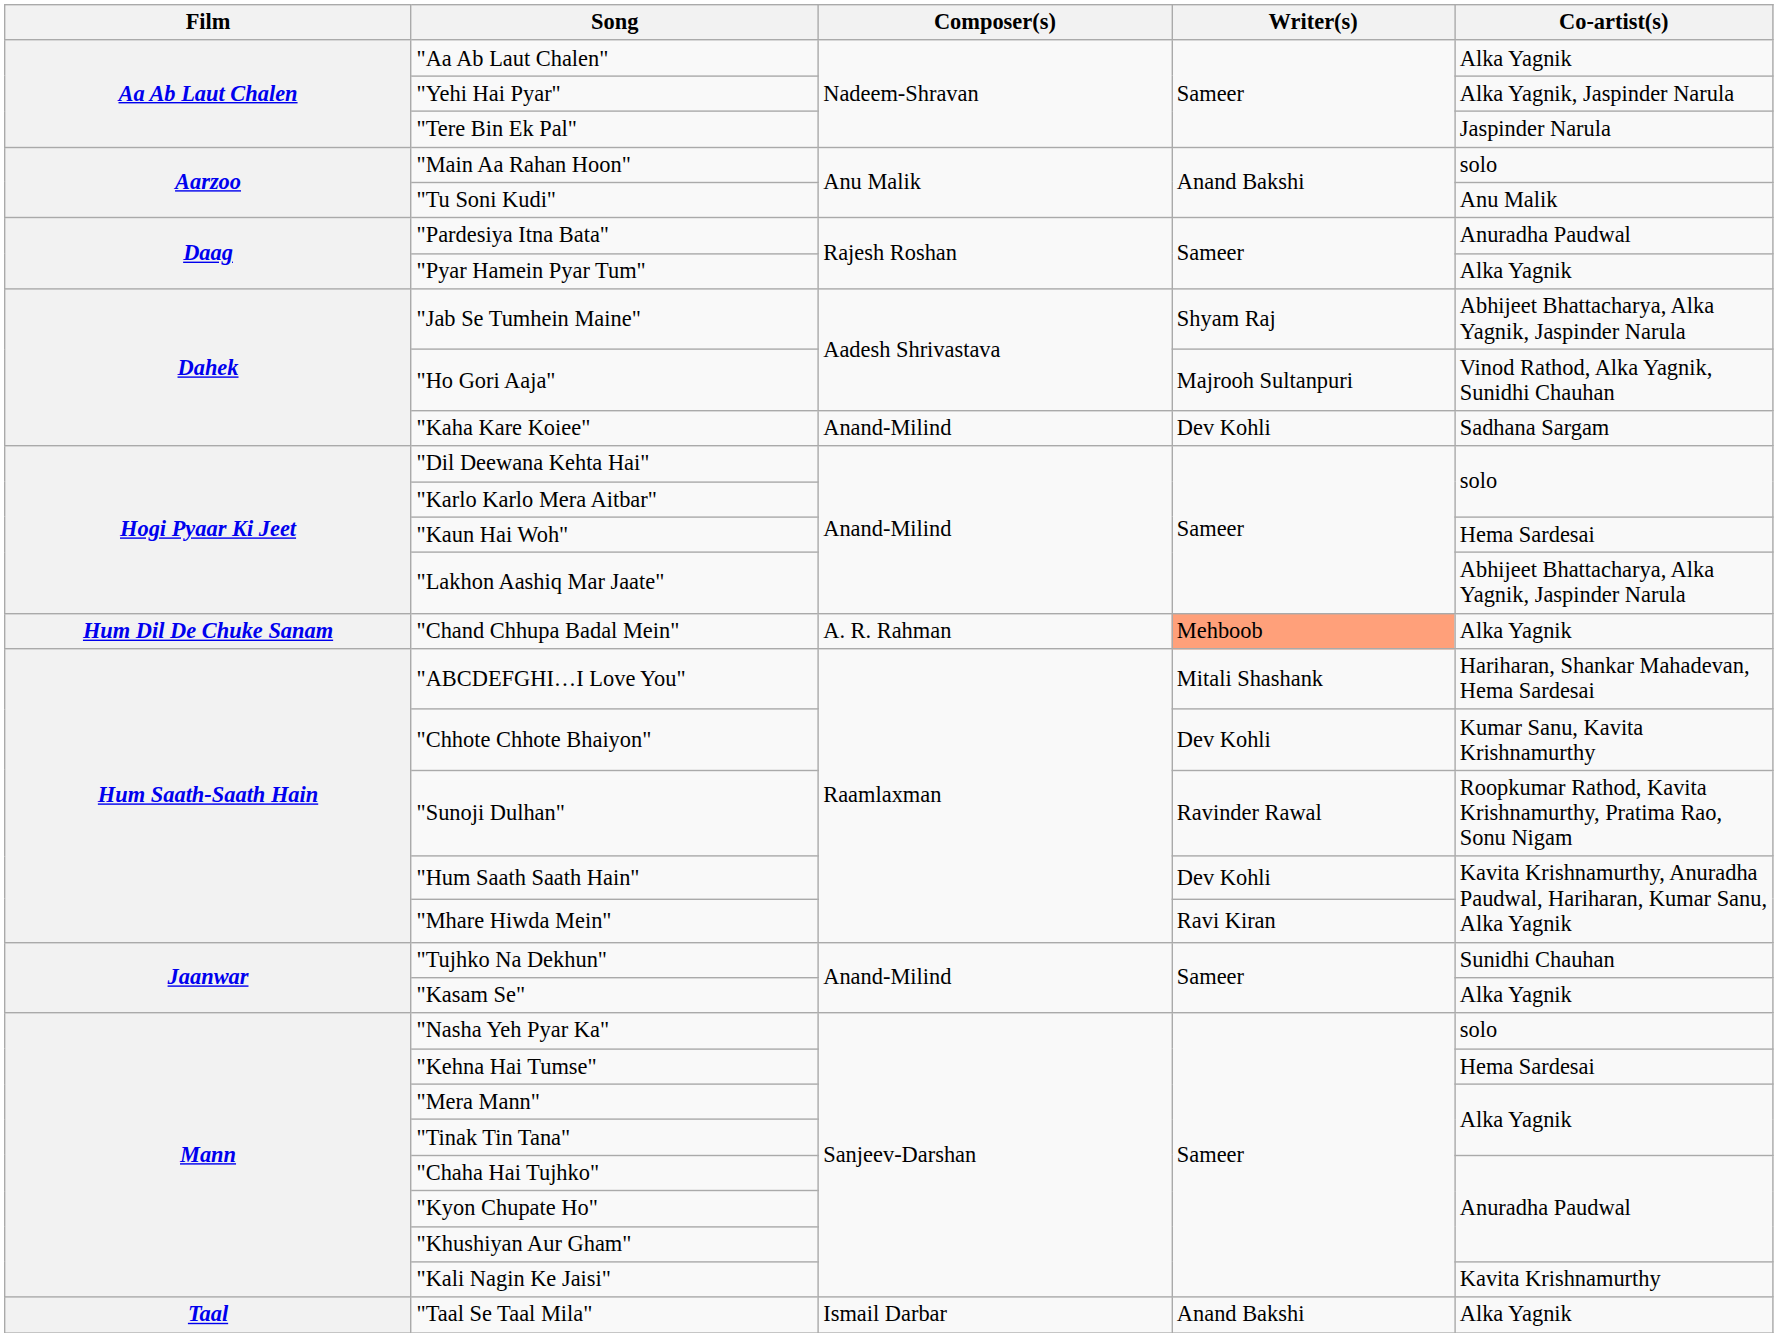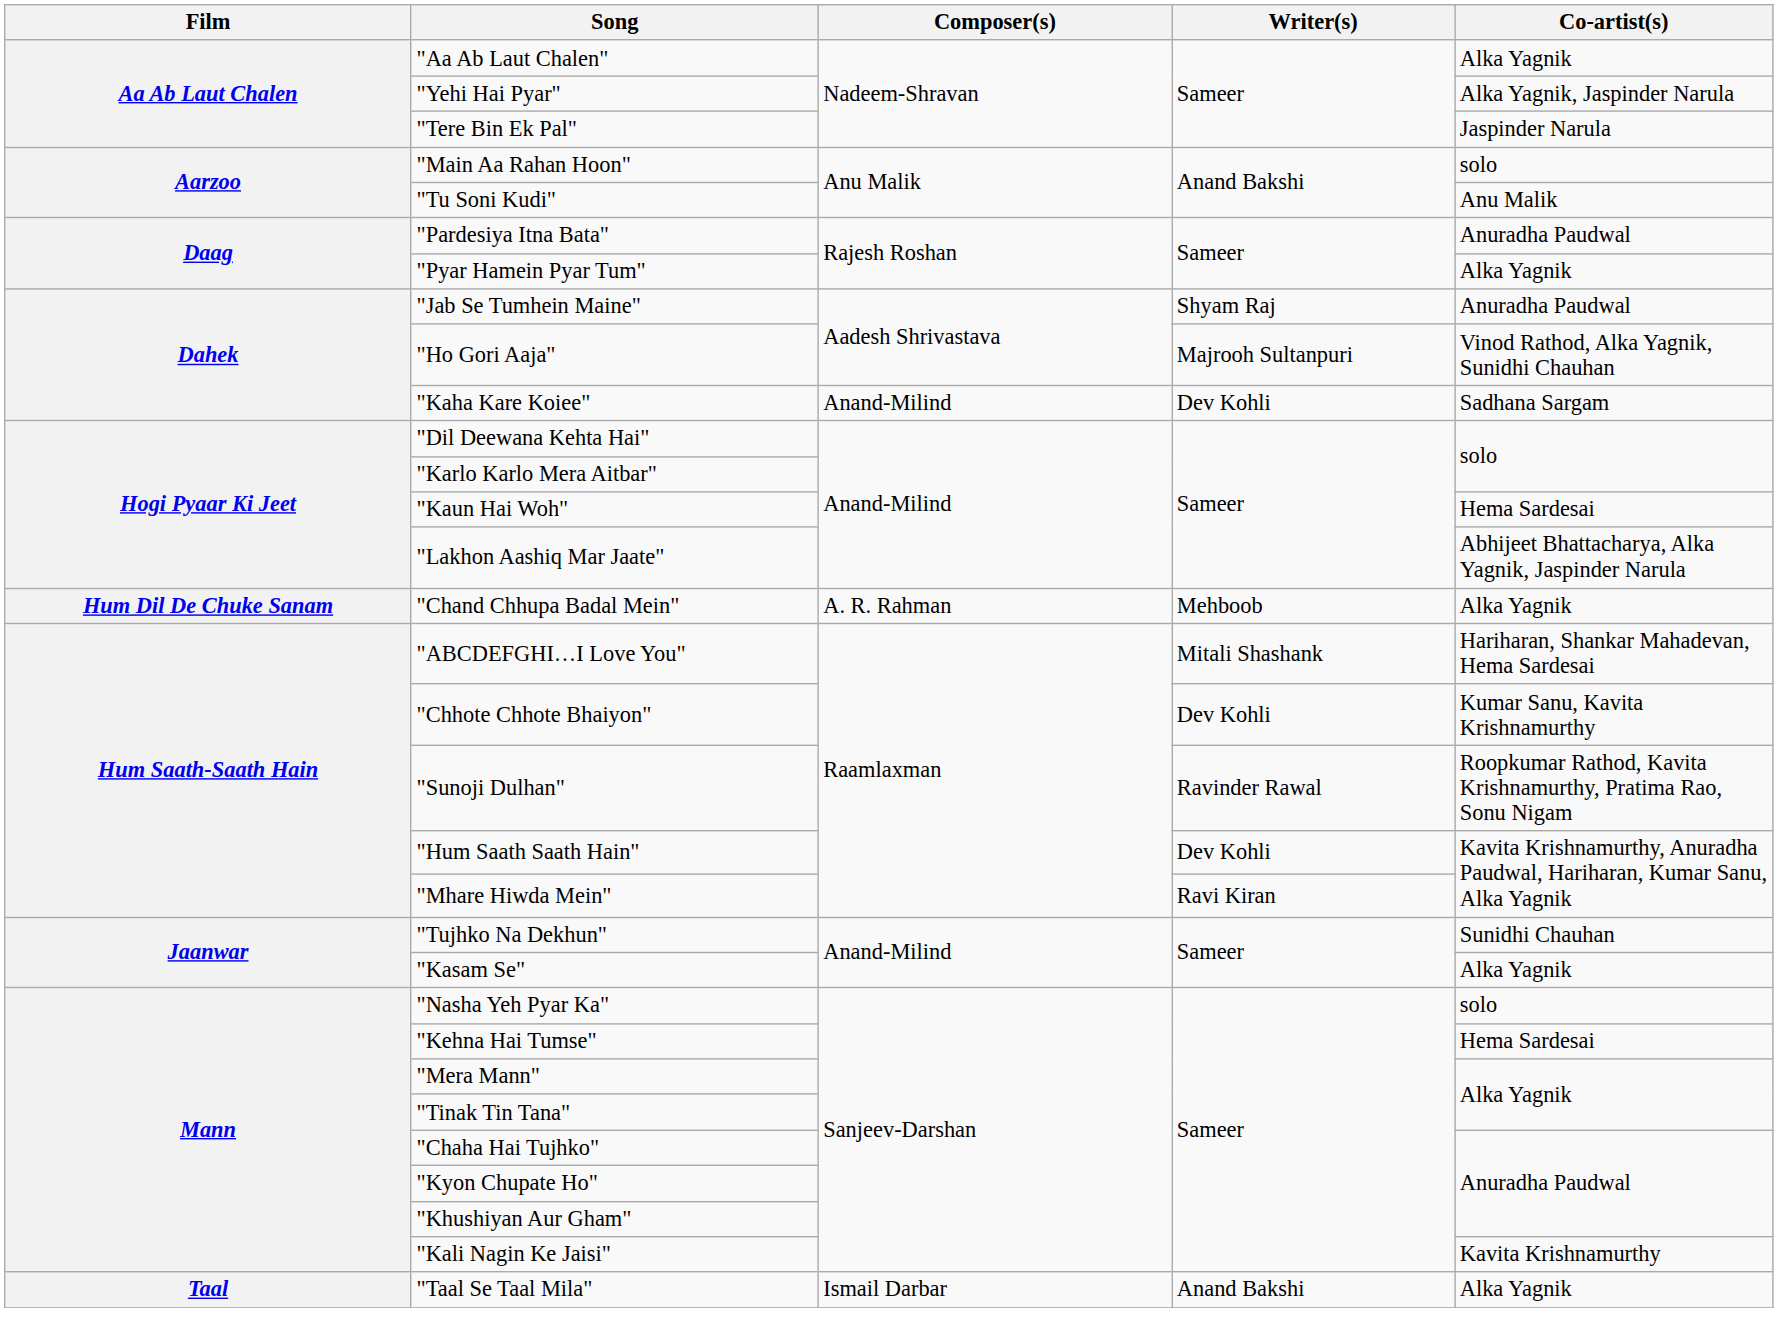 <table class="wikitable plainrowheaders" width="100%" textcolor:#000;">
 <tr>
 <th scope="col" width=23%>Film</th>
 <th scope="col" width=23%>Song</th>
 <th scope="col" width=20%>Composer(s)</th>
 <th scope="col" width=16%>Writer(s)</th>
 <th scope="col" width=18%>Co-artist(s)</th>
 </tr>
 <tr>
 <th rowspan="3"><em><a href='#'>Aa Ab Laut Chalen</a></em></th>
 <td>"Aa Ab Laut Chalen"</td>
 <td rowspan=3>Nadeem-Shravan</td>
 <td rowspan=3>Sameer</td>
 <td>Alka Yagnik</td>
 </tr>
 <tr>
 <td>"Yehi Hai Pyar"</td>
 <td>Alka Yagnik, Jaspinder Narula</td>
 </tr>
 <tr>
 <td>"Tere Bin Ek Pal"</td>
 <td>Jaspinder Narula</td>
 </tr>
 <tr>
 <th rowspan="2"><em><a href='#'>Aarzoo</a></em></th>
 <td>"Main Aa Rahan Hoon"</td>
 <td rowspan=2>Anu Malik</td>
 <td rowspan=2>Anand Bakshi</td>
 <td>solo</td>
 </tr>
 <tr>
 <td>"Tu Soni Kudi"</td>
 <td>Anu Malik</td>
 </tr>
 <tr>
 <th rowspan="2"><em><a href='#'>Daag</a></em></th>
 <td>"Pardesiya Itna Bata"</td>
 <td rowspan=2>Rajesh Roshan</td>
 <td rowspan=2>Sameer</td>
 <td>Anuradha Paudwal</td>
 </tr>
 <tr>
 <td>"Pyar Hamein Pyar Tum"</td>
 <td>Alka Yagnik</td>
 </tr>
 <tr>
 <th rowspan="3"><em><a href='#'>Dahek</a></em></th>
 <td>"Jab Se Tumhein Maine"</td>
 <td rowspan=2>Aadesh Shrivastava</td>
 <td>Shyam Raj</td>
-<td>Abhijeet Bhattacharya, Alka Yagnik, Jaspinder Narula</td>
+<td>Anuradha Paudwal</td>
 </tr>
 <tr>
 <td>"Ho Gori Aaja"</td>
 <td>Majrooh Sultanpuri</td>
 <td>Vinod Rathod, Alka Yagnik, Sunidhi Chauhan</td>
 </tr>
 <tr>
 <td>"Kaha Kare Koiee"</td>
 <td>Anand-Milind</td>
 <td>Dev Kohli</td>
 <td>Sadhana Sargam</td>
 </tr>
 <tr>
 <th rowspan="4"><em><a href='#'>Hogi Pyaar Ki Jeet</a></em></th>
 <td>"Dil Deewana Kehta Hai"</td>
 <td rowspan=4>Anand-Milind</td>
 <td rowspan=4>Sameer</td>
 <td rowspan=2>solo</td>
 </tr>
 <tr>
 <td>"Karlo Karlo Mera Aitbar"</td>
 </tr>
 <tr>
 <td>"Kaun Hai Woh"</td>
 <td>Hema Sardesai</td>
 </tr>
 <tr>
 <td>"Lakhon Aashiq Mar Jaate"</td>
 <td>Abhijeet Bhattacharya, Alka Yagnik, Jaspinder Narula</td>
 </tr>
 <tr>
 <th><em><a href='#'>Hum Dil De Chuke Sanam</a></em></th>
 <td>"Chand Chhupa Badal Mein"</td>
 <td>A. R. Rahman</td>
-<td style="background: lightsalmon;">Mehboob</td>
+<td>Mehboob</td>
 <td>Alka Yagnik</td>
 </tr>
 <tr>
 <th rowspan="5"><em><a href='#'>Hum Saath-Saath Hain</a></em></th>
 <td>"ABCDEFGHI…I Love You"</td>
 <td rowspan=5>Raamlaxman</td>
 <td>Mitali Shashank</td>
 <td>Hariharan, Shankar Mahadevan, Hema Sardesai</td>
 </tr>
 <tr>
 <td>"Chhote Chhote Bhaiyon"</td>
 <td>Dev Kohli</td>
 <td>Kumar Sanu, Kavita Krishnamurthy</td>
 </tr>
 <tr>
 <td>"Sunoji Dulhan"</td>
 <td>Ravinder Rawal</td>
 <td>Roopkumar Rathod, Kavita Krishnamurthy, Pratima Rao, Sonu Nigam</td>
 </tr>
 <tr>
 <td>"Hum Saath Saath Hain"</td>
 <td>Dev Kohli</td>
 <td rowspan=2>Kavita Krishnamurthy, Anuradha Paudwal, Hariharan, Kumar Sanu, Alka Yagnik</td>
 </tr>
 <tr>
 <td>"Mhare Hiwda Mein"</td>
 <td>Ravi Kiran</td>
 </tr>
 <tr>
 <th rowspan="2"><em><a href='#'>Jaanwar</a></em></th>
 <td>"Tujhko Na Dekhun"</td>
 <td rowspan=2>Anand-Milind</td>
 <td rowspan=2>Sameer</td>
 <td>Sunidhi Chauhan</td>
 </tr>
 <tr>
 <td>"Kasam Se"</td>
 <td>Alka Yagnik</td>
 </tr>
 <tr>
 <th rowspan="8"><em><a href='#'>Mann</a></em></th>
 <td>"Nasha Yeh Pyar Ka"</td>
 <td rowspan=8>Sanjeev-Darshan</td>
 <td rowspan=8>Sameer</td>
 <td>solo</td>
 </tr>
 <tr>
 <td>"Kehna Hai Tumse"</td>
 <td>Hema Sardesai</td>
 </tr>
 <tr>
 <td>"Mera Mann"</td>
 <td rowspan=2>Alka Yagnik</td>
 </tr>
 <tr>
 <td>"Tinak Tin Tana"</td>
 </tr>
 <tr>
 <td>"Chaha Hai Tujhko"</td>
 <td rowspan=3>Anuradha Paudwal</td>
 </tr>
 <tr>
 <td>"Kyon Chupate Ho"</td>
 </tr>
 <tr>
 <td>"Khushiyan Aur Gham"</td>
 </tr>
 <tr>
 <td>"Kali Nagin Ke Jaisi"</td>
 <td>Kavita Krishnamurthy</td>
 </tr>
 <tr>
 <th><em><a href='#'>Taal</a></em></th>
 <td>"Taal Se Taal Mila"</td>
 <td>Ismail Darbar</td>
 <td>Anand Bakshi</td>
 <td>Alka Yagnik</td>
 </tr>
 <tr>
 </tr>
 </table>
